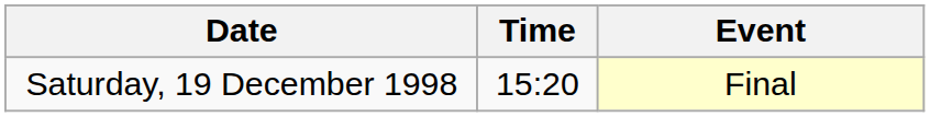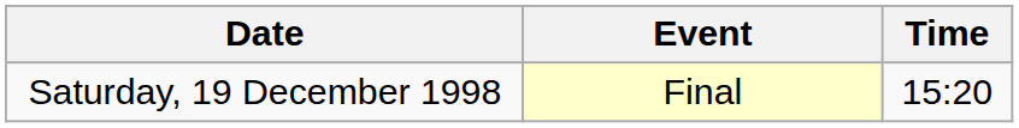 <table class = "wikitable" style="text-align:center;">
 <tr>
 <th width=220>Date</th>
+<th width=150>Event</th>
 <th width=50>Time</th>
-<th width=150>Event</th>
 </tr>
 <tr>
 <td>Saturday, 19 December 1998</td>
+<td bgcolor=ffffcc>Final</td>
 <td>15:20</td>
-<td bgcolor=ffffcc>Final</td>
 </tr>
 </table>
